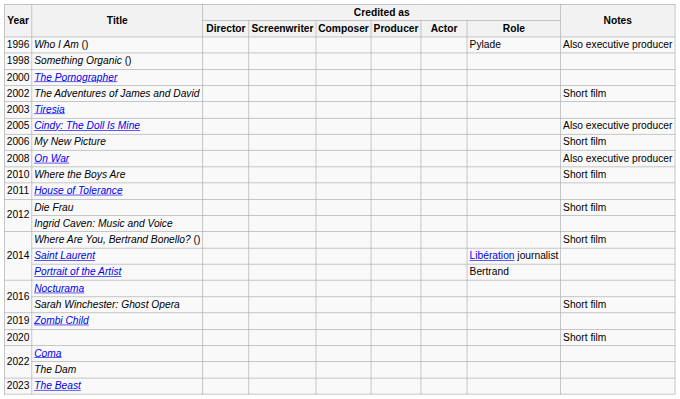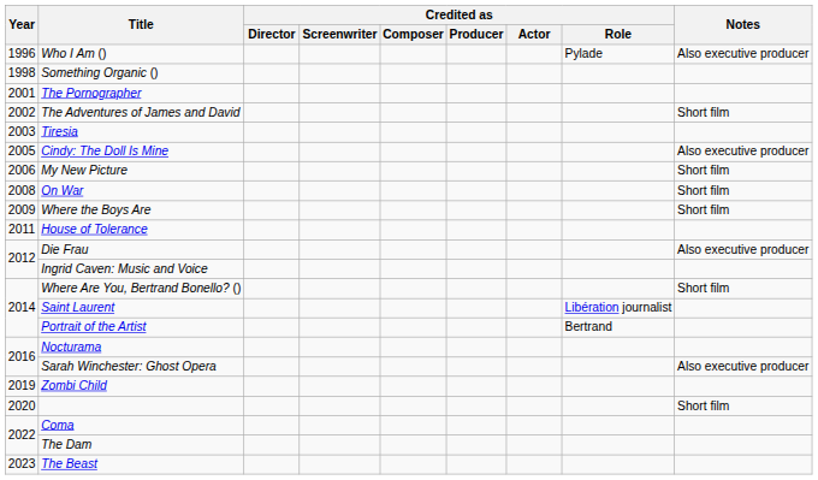 <table class="wikitable sortable">
 <tr>
 <th rowspan=2 width="33">Year</th>
 <th rowspan=2>Title</th>
 <th colspan=6>Credited as</th>
 <th rowspan=2>Notes</th>
 </tr>
 <tr>
 <th width=65>Director</th>
 <th width=65>Screenwriter</th>
 <th width=65>Composer</th>
 <th width=65>Producer</th>
 <th width=65>Actor</th>
 <th>Role</th>
 </tr>
 <tr>
 <td align="center">1996</td>
 <td align="left"><em>Who I Am</em> ()</td>
 <td></td>
 <td></td>
 <td></td>
 <td></td>
 <td></td>
 <td>Pylade</td>
 <td>Also executive producer</td>
 </tr>
 <tr>
 <td align="center">1998</td>
 <td align="left"><em>Something Organic</em> ()</td>
 <td></td>
 <td></td>
 <td></td>
 <td></td>
 <td></td>
 <td></td>
 <td></td>
 </tr>
 <tr>
-<td align="center">2000</td>
+<td align="center">2001</td>
 <td align="left"><em><a href='#'>The Pornographer</a></em></td>
 <td></td>
 <td></td>
 <td></td>
 <td></td>
 <td></td>
 <td></td>
 <td></td>
 </tr>
 <tr>
 <td align="center">2002</td>
 <td align="left"><em>The Adventures of James and David</em></td>
 <td></td>
 <td></td>
 <td></td>
 <td></td>
 <td></td>
 <td></td>
 <td>Short film</td>
 </tr>
 <tr>
 <td align="center">2003</td>
 <td align="left"><em><a href='#'>Tiresia</a></em></td>
 <td></td>
 <td></td>
 <td></td>
 <td></td>
 <td></td>
 <td></td>
 <td></td>
 </tr>
 <tr>
 <td align="center">2005</td>
 <td align="left"><em><a href='#'>Cindy: The Doll Is Mine</a></em></td>
 <td></td>
 <td></td>
 <td></td>
 <td></td>
 <td></td>
 <td></td>
 <td>Also executive producer</td>
 </tr>
 <tr>
 <td align="center">2006</td>
 <td align="left"><em>My New Picture</em></td>
 <td></td>
 <td></td>
 <td></td>
 <td></td>
 <td></td>
 <td></td>
 <td>Short film</td>
 </tr>
 <tr>
 <td align="center">2008</td>
 <td align="left"><em><a href='#'>On War</a></em></td>
 <td></td>
 <td></td>
 <td></td>
 <td></td>
 <td></td>
 <td></td>
-<td>Also executive producer</td>
+<td>Short film</td>
 </tr>
 <tr>
-<td align="center">2010</td>
+<td align="center">2009</td>
 <td align="left"><em>Where the Boys Are</em></td>
 <td></td>
 <td></td>
 <td></td>
 <td></td>
 <td></td>
 <td></td>
 <td>Short film</td>
 </tr>
 <tr>
 <td align="center">2011</td>
 <td align="left"><em><a href='#'>House of Tolerance</a></em></td>
 <td></td>
 <td></td>
 <td></td>
 <td></td>
 <td></td>
 <td></td>
 <td></td>
 </tr>
 <tr>
 <td align="center" rowspan=2>2012</td>
 <td align="left"><em>Die Frau</em></td>
 <td></td>
 <td></td>
 <td></td>
 <td></td>
 <td></td>
 <td></td>
-<td>Short film</td>
+<td>Also executive producer</td>
 </tr>
 <tr>
 <td align="left"><em>Ingrid Caven: Music and Voice</em></td>
 <td></td>
 <td></td>
 <td></td>
 <td></td>
 <td></td>
 <td></td>
 <td></td>
 </tr>
 <tr>
 <td align="center" rowspan=3>2014</td>
 <td align="left"><em>Where Are You, Bertrand Bonello?</em> ()</td>
 <td></td>
 <td></td>
 <td></td>
 <td></td>
 <td></td>
 <td></td>
 <td>Short film</td>
 </tr>
 <tr>
 <td align="left"><em><a href='#'>Saint Laurent</a></em></td>
 <td></td>
 <td></td>
 <td></td>
 <td></td>
 <td></td>
 <td><a href='#'>Libération</a> journalist</td>
 <td></td>
 </tr>
 <tr>
 <td align="left"><em><a href='#'>Portrait of the Artist</a></em></td>
 <td></td>
 <td></td>
 <td></td>
 <td></td>
 <td></td>
 <td>Bertrand</td>
 <td></td>
 </tr>
 <tr>
 <td align="center" rowspan=2>2016</td>
 <td align="left"><em><a href='#'>Nocturama</a></em></td>
 <td></td>
 <td></td>
 <td></td>
 <td></td>
 <td></td>
 <td></td>
 <td></td>
 </tr>
 <tr>
 <td align="left"><em>Sarah Winchester: Ghost Opera</em></td>
 <td></td>
 <td></td>
 <td></td>
 <td></td>
 <td></td>
 <td></td>
-<td>Short film</td>
+<td>Also executive producer</td>
 </tr>
 <tr>
 <td align="center">2019</td>
 <td align="left"><em><a href='#'>Zombi Child</a></em></td>
 <td></td>
 <td></td>
 <td></td>
 <td></td>
 <td></td>
 <td></td>
 <td></td>
 </tr>
 <tr>
 <td align="center">2020</td>
 <td align="left"></td>
 <td></td>
 <td></td>
 <td></td>
 <td></td>
 <td></td>
 <td></td>
 <td>Short film</td>
 </tr>
 <tr>
 <td align="center" rowspan=2>2022</td>
 <td align="left"><em><a href='#'>Coma</a></em></td>
 <td></td>
 <td></td>
 <td></td>
 <td></td>
 <td></td>
 <td></td>
 <td></td>
 </tr>
 <tr>
 <td align="left"><em>The Dam</em></td>
 <td></td>
 <td></td>
 <td></td>
 <td></td>
 <td></td>
 <td></td>
 <td></td>
 </tr>
 <tr>
 <td align="center">2023</td>
 <td align="left"><em><a href='#'>The Beast</a></em></td>
 <td></td>
 <td></td>
 <td></td>
 <td></td>
 <td></td>
 <td></td>
 <td></td>
 </tr>
 </table>
